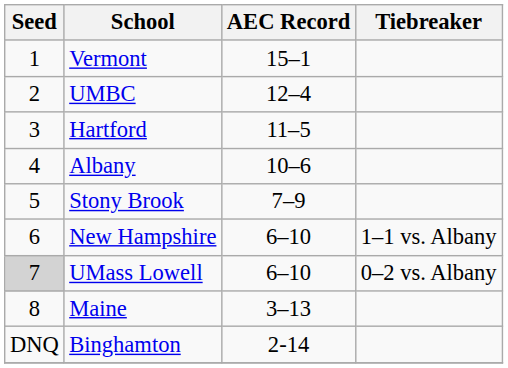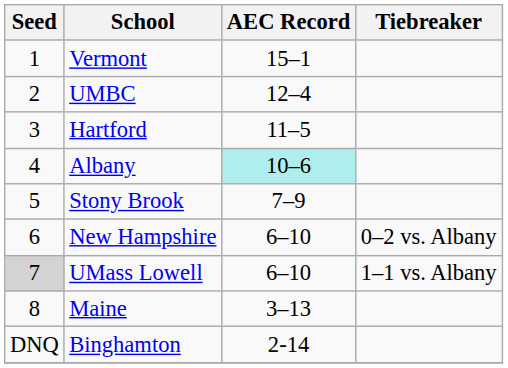 <table class="wikitable" style="text-align:center">
 <tr>
 <th>Seed</th>
 <th>School</th>
 <th>AEC Record</th>
 <th>Tiebreaker</th>
 </tr>
 <tr>
 <td>1</td>
 <td align=left><a href='#'>Vermont</a></td>
 <td>15–1</td>
 <td></td>
 </tr>
 <tr>
 <td>2</td>
 <td align=left><a href='#'>UMBC</a></td>
 <td>12–4</td>
 <td></td>
 </tr>
 <tr>
 <td>3</td>
 <td align=left><a href='#'>Hartford</a></td>
 <td>11–5</td>
 <td></td>
 </tr>
 <tr>
 <td>4</td>
 <td align=left><a href='#'>Albany</a></td>
-<td>10–6</td>
+<td style="background: paleturquoise;">10–6</td>
 <td></td>
 </tr>
 <tr>
 <td>5</td>
 <td align=left><a href='#'>Stony Brook</a></td>
 <td>7–9</td>
 <td></td>
 </tr>
 <tr>
 <td>6</td>
 <td align=left><a href='#'>New Hampshire</a></td>
 <td>6–10</td>
-<td align=left>1–1 vs. Albany</td>
+<td align=left>0–2 vs. Albany</td>
 </tr>
 <tr>
 <td style="background: lightgrey;">7</td>
 <td align=left><a href='#'>UMass Lowell</a></td>
 <td>6–10</td>
-<td align=left>0–2 vs. Albany</td>
+<td align=left>1–1 vs. Albany</td>
 </tr>
 <tr>
 <td>8</td>
 <td align=left><a href='#'>Maine</a></td>
 <td>3–13</td>
 <td></td>
 </tr>
 <tr>
 <td>DNQ</td>
 <td align=left><a href='#'>Binghamton</a></td>
 <td>2-14</td>
 <td></td>
 </tr>
 <tr>
 </tr>
 </table>
